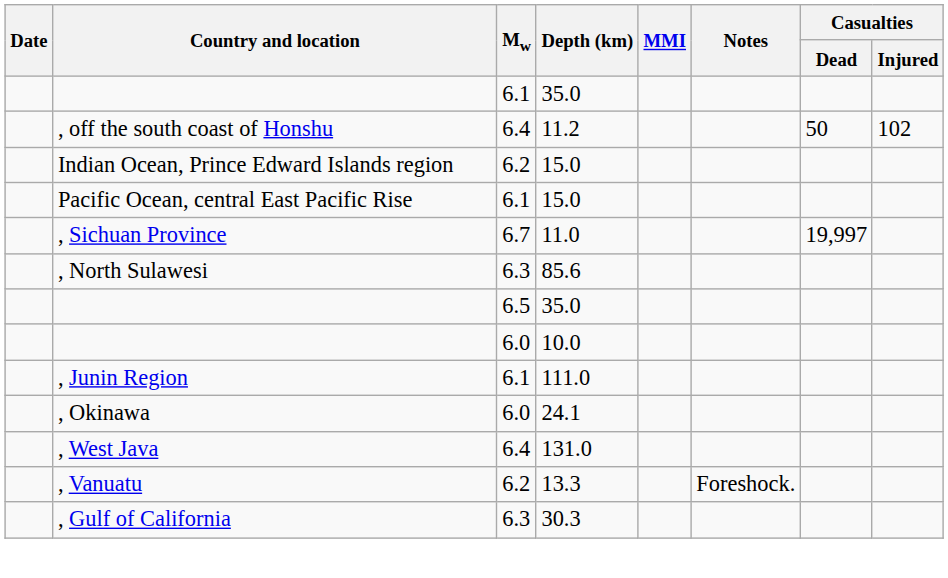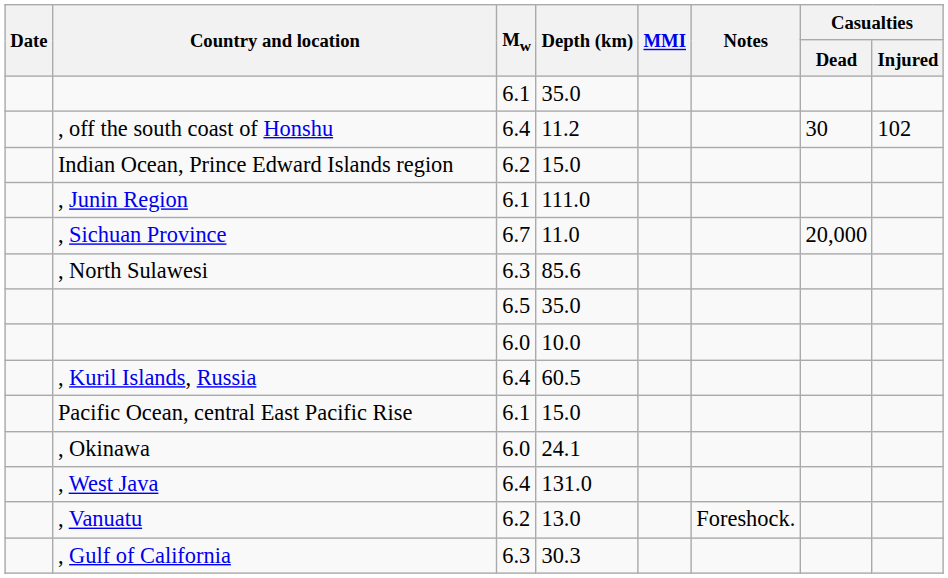 <table class="wikitable sortable sort-under" style="border:1px black; margin-left:1em;">
 <tr>
 <th rowspan="2"><small>Date</small></th>
 <th rowspan="2" style="width: 310px"><small>Country and location</small></th>
 <th rowspan="2"><small>M<sub>w</sub></small></th>
 <th rowspan="2"><small>Depth (km)</small></th>
 <th rowspan="2"><small><a href='#'>MMI</a></small></th>
 <th rowspan="2" class="unsortable"><small>Notes</small></th>
 <th colspan="2"><small>Casualties</small></th>
 </tr>
 <tr>
 <th><small>Dead</small></th>
 <th><small>Injured</small></th>
 </tr>
 <tr>
 <td></td>
 <td></td>
 <td>6.1</td>
 <td>35.0</td>
 <td></td>
 <td></td>
 <td></td>
 <td></td>
 </tr>
 <tr>
 <td></td>
 <td>, off the south coast of <a href='#'>Honshu</a></td>
 <td>6.4</td>
 <td>11.2</td>
 <td></td>
 <td></td>
-<td>50</td>
+<td>30</td>
 <td>102</td>
 </tr>
 <tr>
 <td></td>
 <td>Indian Ocean, Prince Edward Islands region</td>
 <td>6.2</td>
 <td>15.0</td>
 <td></td>
 <td></td>
 <td></td>
 <td></td>
 </tr>
 <tr>
 <td></td>
-<td>Pacific Ocean, central East Pacific Rise</td>
+<td>, <a href='#'>Junin Region</a></td>
 <td>6.1</td>
-<td>15.0</td>
+<td>111.0</td>
 <td></td>
 <td></td>
 <td></td>
 <td></td>
 </tr>
 <tr>
 <td></td>
 <td>, <a href='#'>Sichuan Province</a></td>
 <td>6.7</td>
 <td>11.0</td>
 <td></td>
 <td></td>
-<td>19,997</td>
+<td>20,000</td>
 <td></td>
 </tr>
 <tr>
 <td></td>
 <td>, North Sulawesi</td>
 <td>6.3</td>
 <td>85.6</td>
 <td></td>
 <td></td>
 <td></td>
 <td></td>
 </tr>
 <tr>
 <td></td>
 <td></td>
 <td>6.5</td>
 <td>35.0</td>
 <td></td>
 <td></td>
 <td></td>
 <td></td>
 </tr>
 <tr>
 <td></td>
 <td></td>
 <td>6.0</td>
 <td>10.0</td>
 <td></td>
 <td></td>
 <td></td>
 <td></td>
 </tr>
 <tr>
 <td></td>
-<td>, <a href='#'>Junin Region</a></td>
+<td>, <a href='#'>Kuril Islands</a>, <a href='#'>Russia</a></td>
+<td>6.4</td>
+<td>60.5</td>
+<td></td>
+<td></td>
+<td></td>
+<td></td>
+</tr>
+<tr>
+<td></td>
+<td>Pacific Ocean, central East Pacific Rise</td>
 <td>6.1</td>
-<td>111.0</td>
+<td>15.0</td>
 <td></td>
 <td></td>
 <td></td>
 <td></td>
 </tr>
 <tr>
 <td></td>
 <td>, Okinawa</td>
 <td>6.0</td>
 <td>24.1</td>
 <td></td>
 <td></td>
 <td></td>
 <td></td>
 </tr>
 <tr>
 <td></td>
 <td>, <a href='#'>West Java</a></td>
 <td>6.4</td>
 <td>131.0</td>
 <td></td>
 <td></td>
 <td></td>
 <td></td>
 </tr>
 <tr>
 <td></td>
 <td>, <a href='#'>Vanuatu</a></td>
 <td>6.2</td>
-<td>13.3</td>
+<td>13.0</td>
 <td></td>
 <td>Foreshock.</td>
 <td></td>
 <td></td>
 </tr>
 <tr>
 <td></td>
 <td>, <a href='#'>Gulf of California</a></td>
 <td>6.3</td>
 <td>30.3</td>
 <td></td>
 <td></td>
 <td></td>
 <td></td>
 </tr>
 </table>
